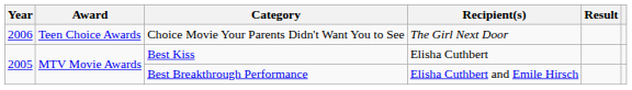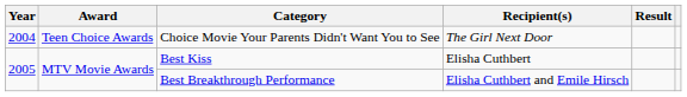 <table class="wikitable">
 <tr>
 <th>Year</th>
 <th>Award</th>
 <th>Category</th>
 <th>Recipient(s)</th>
 <th>Result</th>
 <th></th>
 </tr>
 <tr>
-<td><a href='#'>2006</a></td>
+<td><a href='#'>2004</a></td>
 <td><a href='#'>Teen Choice Awards</a></td>
 <td>Choice Movie Your Parents Didn't Want You to See</td>
 <td><em>The Girl Next Door</em></td>
 <td></td>
 <td></td>
 </tr>
 <tr>
 <td rowspan="2"><a href='#'>2005</a></td>
 <td rowspan="2"><a href='#'>MTV Movie Awards</a></td>
 <td><a href='#'>Best Kiss</a></td>
 <td>Elisha Cuthbert</td>
 <td></td>
 <td></td>
 </tr>
 <tr>
 <td><a href='#'>Best Breakthrough Performance</a></td>
 <td><a href='#'>Elisha Cuthbert</a> and <a href='#'>Emile Hirsch</a></td>
 <td></td>
 <td></td>
 </tr>
 </table>
